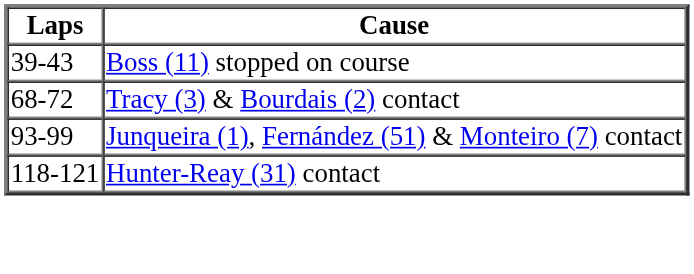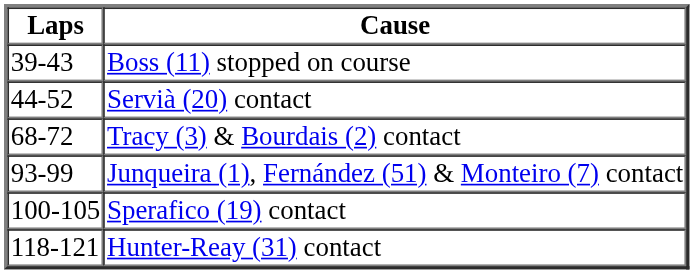 <table border=2 cellspacing=0>
 <tr>
 <th>Laps</th>
 <th>Cause</th>
 </tr>
 <tr>
 <td>39-43</td>
 <td><a href='#'>Boss (11)</a> stopped on course</td>
 </tr>
 <tr>
+<td>44-52</td>
+<td><a href='#'>Servià (20)</a> contact</td>
+</tr>
+<tr>
 <td>68-72</td>
 <td><a href='#'>Tracy (3)</a> & <a href='#'>Bourdais (2)</a> contact</td>
 </tr>
 <tr>
 <td>93-99</td>
 <td><a href='#'>Junqueira (1)</a>, <a href='#'>Fernández (51)</a> & <a href='#'>Monteiro (7)</a> contact</td>
 </tr>
 <tr>
+<td>100-105</td>
+<td><a href='#'>Sperafico (19)</a> contact</td>
+</tr>
+<tr>
 <td>118-121</td>
 <td><a href='#'>Hunter-Reay (31)</a> contact</td>
 </tr>
 </table>
